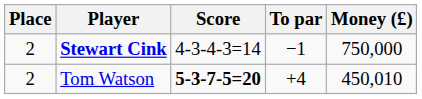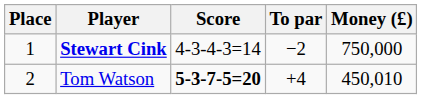 <table class="wikitable">
 <tr>
 <th>Place</th>
 <th>Player</th>
 <th>Score</th>
 <th>To par</th>
 <th>Money (£)</th>
 </tr>
 <tr>
-<td align=center>2</td>
+<td align=center>1</td>
 <td> <strong><a href='#'>Stewart Cink</a></strong></td>
 <td>4-3-4-3=14</td>
-<td align=center>−1</td>
+<td align=center>−2</td>
 <td align="center">750,000</td>
 </tr>
 <tr>
 <td align=center>2</td>
 <td> <a href='#'>Tom Watson</a></td>
 <td><strong>5-3-7-5=20</strong></td>
 <td align=center>+4</td>
 <td align="center">450,010</td>
 </tr>
 </table>
